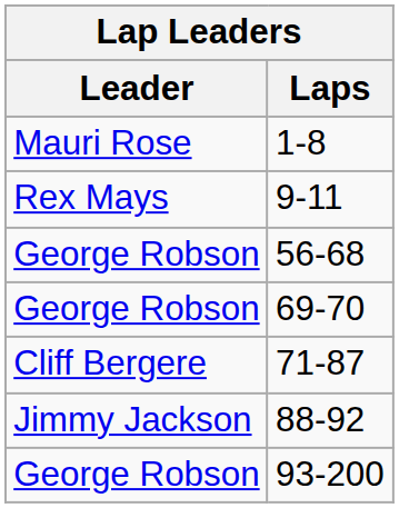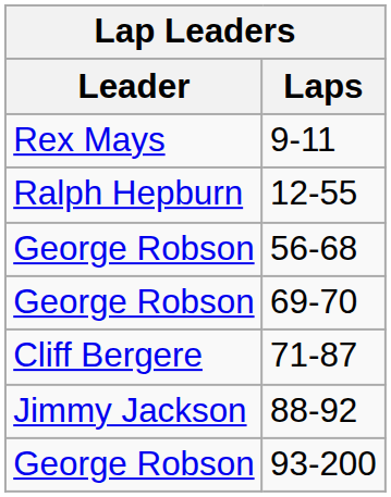 <table class="wikitable">
 <tr>
 <th colspan=2>Lap Leaders</th>
 </tr>
 <tr>
 <th>Leader</th>
 <th>Laps</th>
 </tr>
 <tr>
-<td><a href='#'>Mauri Rose</a></td>
-<td>1-8</td>
+<td><a href='#'>Rex Mays</a></td>
+<td>9-11</td>
 </tr>
 <tr>
-<td><a href='#'>Rex Mays</a></td>
-<td>9-11</td>
+<td><a href='#'>Ralph Hepburn</a></td>
+<td>12-55</td>
 </tr>
 <tr>
 <td><a href='#'>George Robson</a></td>
 <td>56-68</td>
 </tr>
 <tr>
 <td><a href='#'>George Robson</a></td>
 <td>69-70</td>
 </tr>
 <tr>
 <td><a href='#'>Cliff Bergere</a></td>
 <td>71-87</td>
 </tr>
 <tr>
 <td><a href='#'>Jimmy Jackson</a></td>
 <td>88-92</td>
 </tr>
 <tr>
 <td><a href='#'>George Robson</a></td>
 <td>93-200</td>
 </tr>
 </table>
